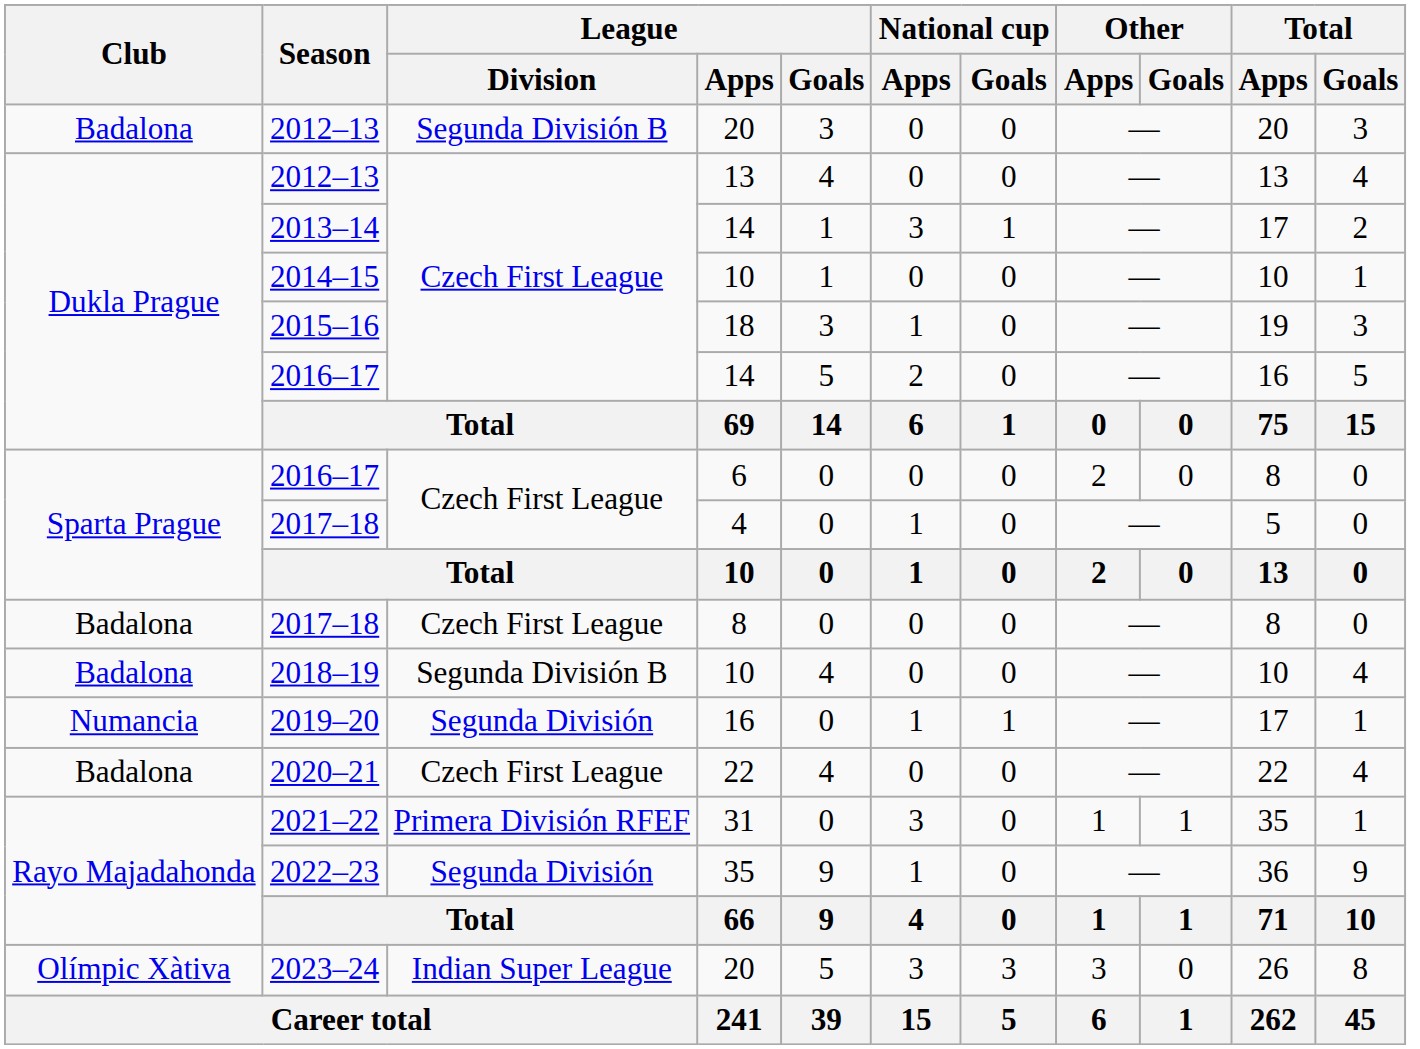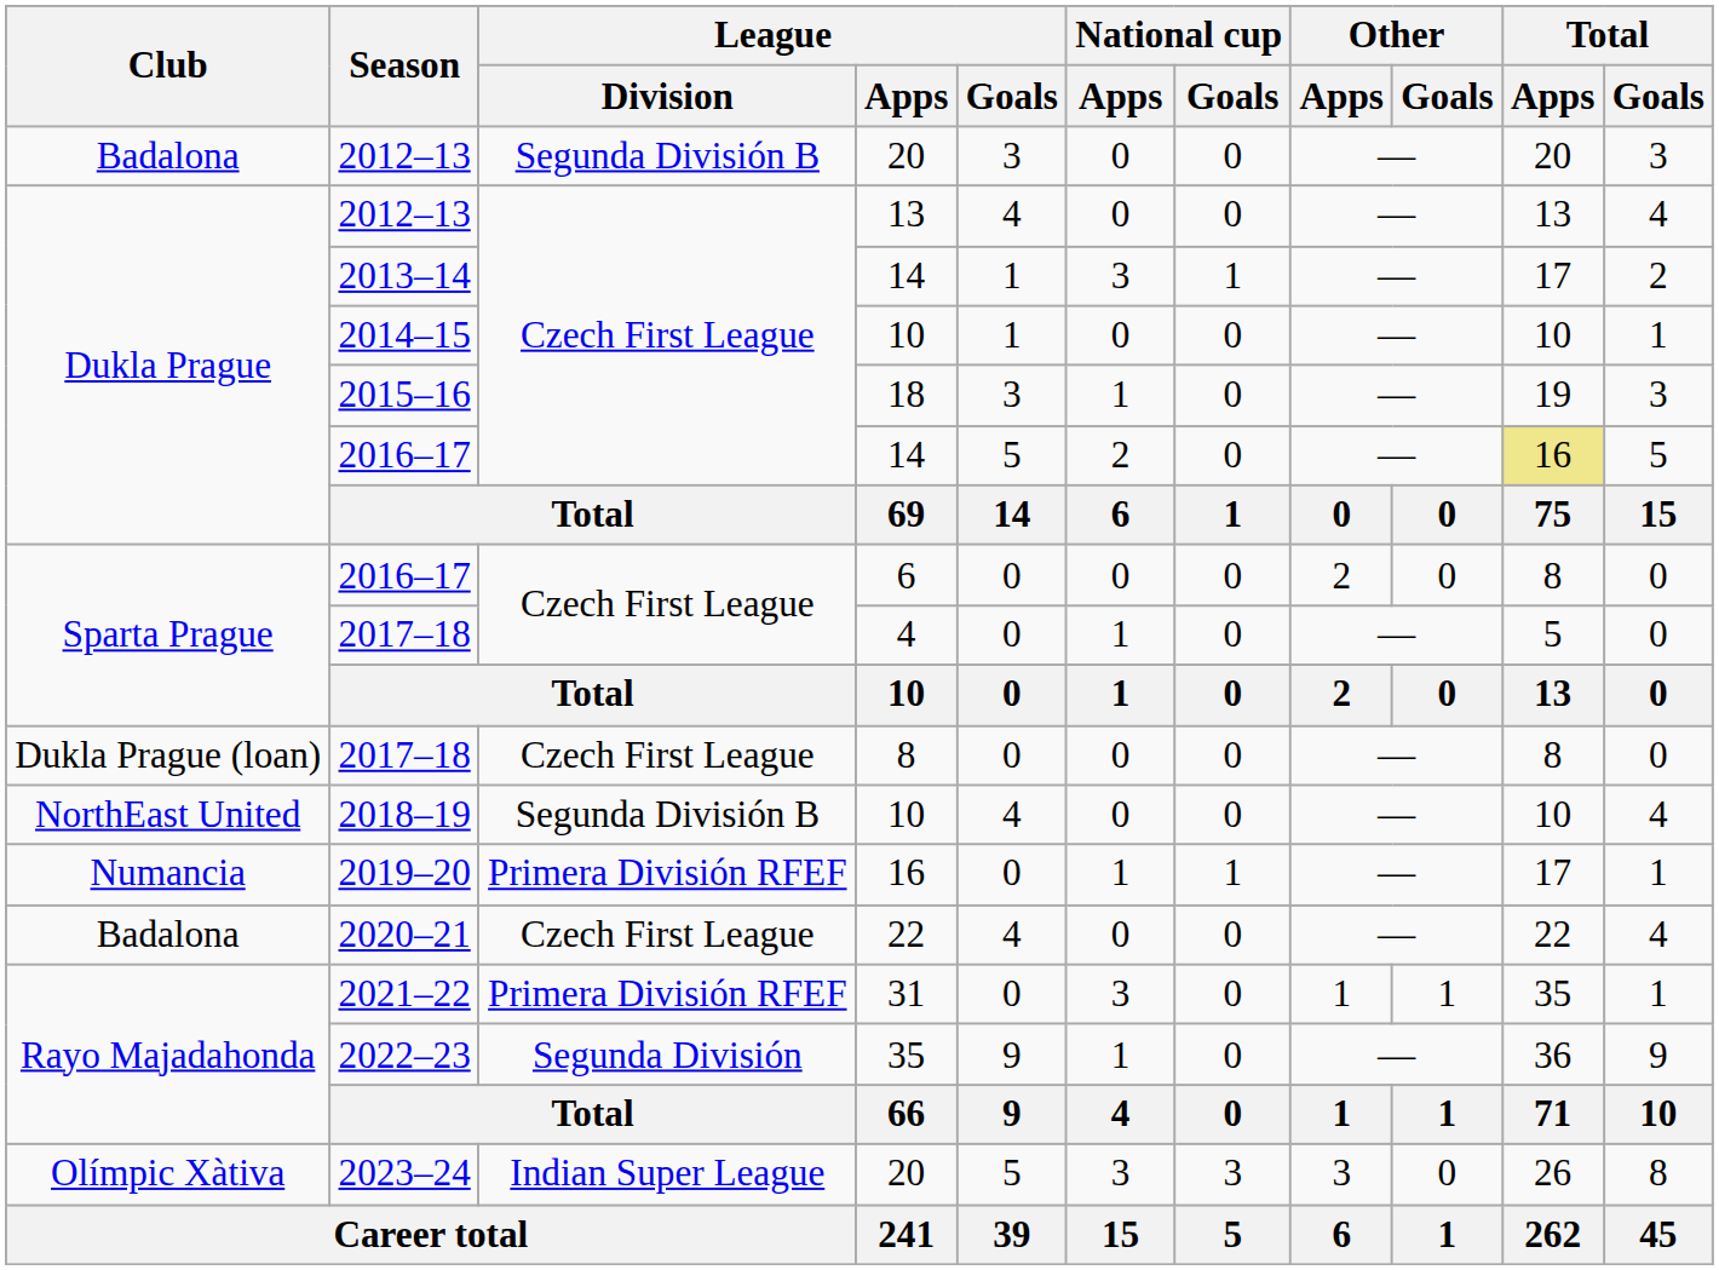 <table class="wikitable" style="text-align:center">
 <tr>
 <th rowspan="2">Club</th>
 <th rowspan="2">Season</th>
 <th colspan="3">League</th>
 <th colspan="2">National cup</th>
 <th colspan="2">Other</th>
 <th colspan="2">Total</th>
 </tr>
 <tr>
 <th>Division</th>
 <th>Apps</th>
 <th>Goals</th>
 <th>Apps</th>
 <th>Goals</th>
 <th>Apps</th>
 <th>Goals</th>
 <th>Apps</th>
 <th>Goals</th>
 </tr>
 <tr>
 <td><a href='#'>Badalona</a></td>
 <td><a href='#'>2012–13</a></td>
 <td><a href='#'>Segunda División B</a></td>
 <td>20</td>
 <td>3</td>
 <td>0</td>
 <td>0</td>
 <td colspan="2">—</td>
 <td>20</td>
 <td>3</td>
 </tr>
 <tr>
 <td rowspan="6"><a href='#'>Dukla Prague</a></td>
 <td><a href='#'>2012–13</a></td>
 <td rowspan="5"><a href='#'>Czech First League</a></td>
 <td>13</td>
 <td>4</td>
 <td>0</td>
 <td>0</td>
 <td colspan="2">—</td>
 <td>13</td>
 <td>4</td>
 </tr>
 <tr>
 <td><a href='#'>2013–14</a></td>
 <td>14</td>
 <td>1</td>
 <td>3</td>
 <td>1</td>
 <td colspan="2">—</td>
 <td>17</td>
 <td>2</td>
 </tr>
 <tr>
 <td><a href='#'>2014–15</a></td>
 <td>10</td>
 <td>1</td>
 <td>0</td>
 <td>0</td>
 <td colspan="2">—</td>
 <td>10</td>
 <td>1</td>
 </tr>
 <tr>
 <td><a href='#'>2015–16</a></td>
 <td>18</td>
 <td>3</td>
 <td>1</td>
 <td>0</td>
 <td colspan="2">—</td>
 <td>19</td>
 <td>3</td>
 </tr>
 <tr>
 <td><a href='#'>2016–17</a></td>
 <td>14</td>
 <td>5</td>
 <td>2</td>
 <td>0</td>
 <td colspan="2">—</td>
-<td>16</td>
+<td style="background: khaki;">16</td>
 <td>5</td>
 </tr>
 <tr>
 <th colspan="2">Total</th>
 <th>69</th>
 <th>14</th>
 <th>6</th>
 <th>1</th>
 <th>0</th>
 <th>0</th>
 <th>75</th>
 <th>15</th>
 </tr>
 <tr>
 <td rowspan="3"><a href='#'>Sparta Prague</a></td>
 <td><a href='#'>2016–17</a></td>
 <td rowspan="2">Czech First League</td>
 <td>6</td>
 <td>0</td>
 <td>0</td>
 <td>0</td>
 <td>2</td>
 <td>0</td>
 <td>8</td>
 <td>0</td>
 </tr>
 <tr>
 <td><a href='#'>2017–18</a></td>
 <td>4</td>
 <td>0</td>
 <td>1</td>
 <td>0</td>
 <td colspan="2">—</td>
 <td>5</td>
 <td>0</td>
 </tr>
 <tr>
 <th colspan="2">Total</th>
 <th>10</th>
 <th>0</th>
 <th>1</th>
 <th>0</th>
 <th>2</th>
 <th>0</th>
 <th>13</th>
 <th>0</th>
 </tr>
 <tr>
-<td>Badalona</td>
+<td>Dukla Prague (loan)</td>
 <td><a href='#'>2017–18</a></td>
 <td>Czech First League</td>
 <td>8</td>
 <td>0</td>
 <td>0</td>
 <td>0</td>
 <td colspan="2">—</td>
 <td>8</td>
 <td>0</td>
 </tr>
 <tr>
-<td><a href='#'>Badalona</a></td>
+<td><a href='#'>NorthEast United</a></td>
 <td><a href='#'>2018–19</a></td>
 <td>Segunda División B</td>
 <td>10</td>
 <td>4</td>
 <td>0</td>
 <td>0</td>
 <td colspan="2">—</td>
 <td>10</td>
 <td>4</td>
 </tr>
 <tr>
 <td><a href='#'>Numancia</a></td>
 <td><a href='#'>2019–20</a></td>
-<td><a href='#'>Segunda División</a></td>
+<td><a href='#'>Primera División RFEF</a></td>
 <td>16</td>
 <td>0</td>
 <td>1</td>
 <td>1</td>
 <td colspan="2">—</td>
 <td>17</td>
 <td>1</td>
 </tr>
 <tr>
 <td>Badalona</td>
 <td><a href='#'>2020–21</a></td>
 <td>Czech First League</td>
 <td>22</td>
 <td>4</td>
 <td>0</td>
 <td>0</td>
 <td colspan="2">—</td>
 <td>22</td>
 <td>4</td>
 </tr>
 <tr>
 <td rowspan="3"><a href='#'>Rayo Majadahonda</a></td>
 <td><a href='#'>2021–22</a></td>
 <td><a href='#'>Primera División RFEF</a></td>
 <td>31</td>
 <td>0</td>
 <td>3</td>
 <td>0</td>
 <td>1</td>
 <td>1</td>
 <td>35</td>
 <td>1</td>
 </tr>
 <tr>
 <td><a href='#'>2022–23</a></td>
 <td><a href='#'>Segunda División</a></td>
 <td>35</td>
 <td>9</td>
 <td>1</td>
 <td>0</td>
 <td colspan="2">—</td>
 <td>36</td>
 <td>9</td>
 </tr>
 <tr>
 <th colspan="2">Total</th>
 <th>66</th>
 <th>9</th>
 <th>4</th>
 <th>0</th>
 <th>1</th>
 <th>1</th>
 <th>71</th>
 <th>10</th>
 </tr>
 <tr>
 <td><a href='#'>Olímpic Xàtiva</a></td>
 <td><a href='#'>2023–24</a></td>
 <td><a href='#'>Indian Super League</a></td>
 <td>20</td>
 <td>5</td>
 <td>3</td>
 <td>3</td>
 <td>3</td>
 <td>0</td>
 <td>26</td>
 <td>8</td>
 </tr>
 <tr>
 <th colspan="3">Career total</th>
 <th>241</th>
 <th>39</th>
 <th>15</th>
 <th>5</th>
 <th>6</th>
 <th>1</th>
 <th>262</th>
 <th>45</th>
 </tr>
 </table>
